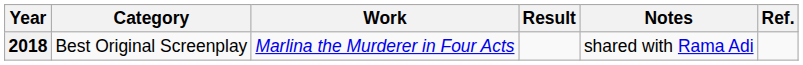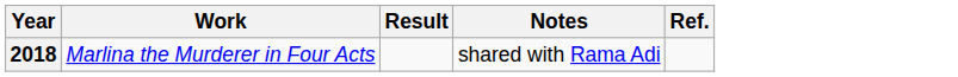 <table class="wikitable plainrowheaders sortable">
 <tr>
 <th>Year</th>
-<th>Category</th>
 <th>Work</th>
 <th>Result</th>
 <th>Notes</th>
 <th class="unsortable">Ref.</th>
 </tr>
 <tr>
 <th>2018</th>
-<td>Best Original Screenplay</td>
 <td><em><a href='#'>Marlina the Murderer in Four Acts</a></em></td>
 <td></td>
 <td>shared with <a href='#'>Rama Adi</a></td>
 <td></td>
 </tr>
 </table>
